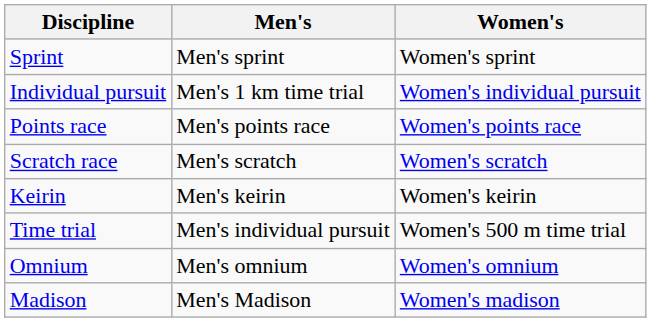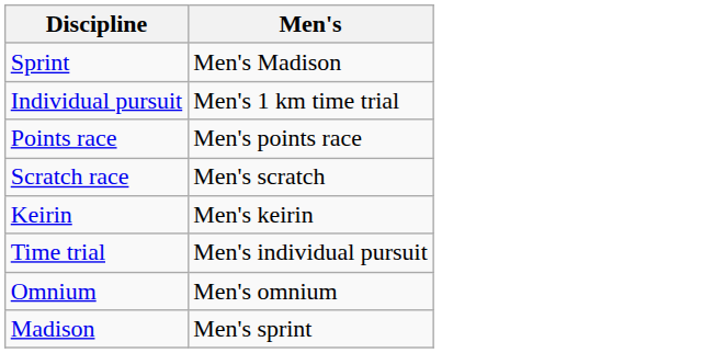 <table class="wikitable">
 <tr>
 <th>Discipline</th>
 <th>Men's</th>
-<th>Women's</th>
 </tr>
 <tr>
 <td><a href='#'>Sprint</a></td>
-<td>Men's sprint</td>
-<td>Women's sprint</td>
+<td>Men's Madison</td>
 </tr>
 <tr>
 <td><a href='#'>Individual pursuit</a></td>
 <td>Men's 1 km time trial</td>
-<td><a href='#'>Women's individual pursuit</a></td>
 </tr>
 <tr>
 <td><a href='#'>Points race</a></td>
 <td>Men's points race</td>
-<td><a href='#'>Women's points race</a></td>
 </tr>
 <tr>
 <td><a href='#'>Scratch race</a></td>
 <td>Men's scratch</td>
-<td><a href='#'>Women's scratch</a></td>
 </tr>
 <tr>
 <td><a href='#'>Keirin</a></td>
 <td>Men's keirin</td>
-<td>Women's keirin</td>
 </tr>
 <tr>
 <td><a href='#'>Time trial</a></td>
 <td>Men's individual pursuit</td>
-<td>Women's 500 m time trial</td>
 </tr>
 <tr>
 <td><a href='#'>Omnium</a></td>
 <td>Men's omnium</td>
-<td><a href='#'>Women's omnium</a></td>
 </tr>
 <tr>
 <td><a href='#'>Madison</a></td>
-<td>Men's Madison</td>
-<td><a href='#'>Women's madison</a></td>
+<td>Men's sprint</td>
 </tr>
 </table>
